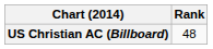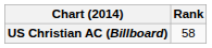 <table class="wikitable plainrowheaders">
 <tr>
 <th scope="col">Chart (2014)</th>
 <th scope="col">Rank</th>
 </tr>
 <tr>
 <th scope="row">US Christian AC (<em>Billboard</em>)</th>
-<td align="center">48</td>
+<td align="center">58</td>
 </tr>
 </table>
